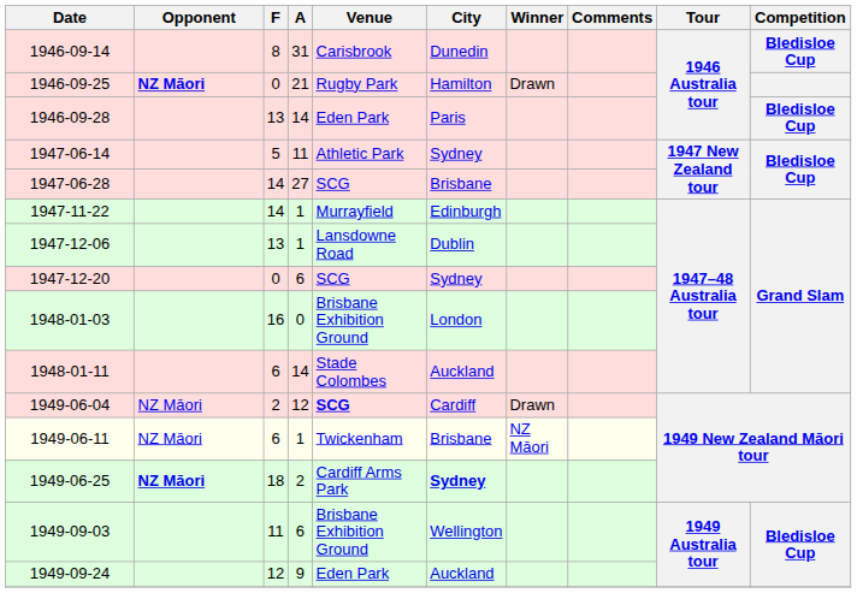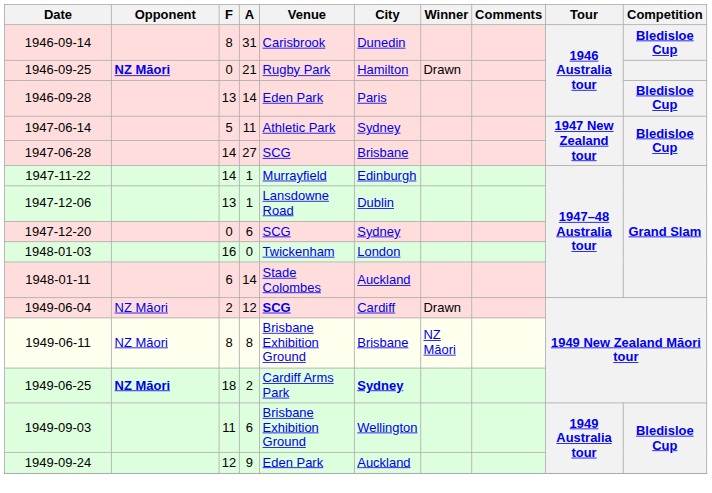 <table class="wikitable sortable">
 <tr>
 <th width=125>Date</th>
 <th width=125>Opponent</th>
 <th>F</th>
 <th>A</th>
 <th>Venue</th>
 <th>City</th>
 <th>Winner</th>
 <th>Comments</th>
 <th>Tour</th>
 <th>Competition</th>
 </tr>
 <tr bgcolor="#ffdddd">
 <td align=center>1946-09-14</td>
 <td></td>
 <td align=center>8</td>
 <td align=center>31</td>
 <td><a href='#'>Carisbrook</a></td>
 <td> <a href='#'>Dunedin</a></td>
 <td></td>
 <td></td>
 <th rowspan=3 align=center><a href='#'>1946 Australia tour</a></th>
 <th align=center><a href='#'>Bledisloe Cup</a></th>
 </tr>
 <tr bgcolor="#ffdddd">
 <td align=center>1946-09-25</td>
 <td><strong> <a href='#'>NZ Māori</a></strong></td>
 <td align=center>0</td>
 <td align=center>21</td>
 <td><a href='#'>Rugby Park</a></td>
 <td> <a href='#'>Hamilton</a></td>
 <td>Drawn</td>
 <td></td>
 <th></th>
 </tr>
 <tr bgcolor="#ffdddd">
 <td align=center>1946-09-28</td>
 <td></td>
 <td align=center>13</td>
 <td align=center>14</td>
 <td><a href='#'>Eden Park</a></td>
 <td> <a href='#'>Paris</a></td>
 <td></td>
 <td></td>
 <th align=center><a href='#'>Bledisloe Cup</a></th>
 </tr>
 <tr bgcolor="#ffdddd">
 <td align=center>1947-06-14</td>
 <td></td>
 <td align=center>5</td>
 <td align=center>11</td>
 <td><a href='#'>Athletic Park</a></td>
 <td> <a href='#'>Sydney</a></td>
 <td></td>
 <td></td>
 <th rowspan=2 align=center><a href='#'>1947 New Zealand tour</a></th>
 <th rowspan=2 align=center><a href='#'>Bledisloe Cup</a></th>
 </tr>
 <tr bgcolor="#ffdddd">
 <td align=center>1947-06-28</td>
 <td></td>
 <td align=center>14</td>
 <td align=center>27</td>
 <td><a href='#'>SCG</a></td>
 <td> <a href='#'>Brisbane</a></td>
 <td></td>
 <td></td>
 </tr>
 <tr bgcolor="#ddffdd">
 <td align=center>1947-11-22</td>
 <td></td>
 <td align=center>14</td>
 <td align=center>1</td>
 <td><a href='#'>Murrayfield</a></td>
 <td> <a href='#'>Edinburgh</a></td>
 <td></td>
 <td></td>
 <th rowspan=5 align=center><a href='#'>1947–48 Australia tour</a></th>
 <th rowspan=5 align=center><a href='#'>Grand Slam</a></th>
 </tr>
 <tr bgcolor="#ddffdd">
 <td align=center>1947-12-06</td>
 <td></td>
 <td align=center>13</td>
 <td align=center>1</td>
 <td><a href='#'>Lansdowne Road</a></td>
 <td> <a href='#'>Dublin</a></td>
 <td></td>
 <td></td>
 </tr>
 <tr bgcolor="#ffdddd">
 <td align=center>1947-12-20</td>
 <td></td>
 <td align=center>0</td>
 <td align=center>6</td>
 <td><a href='#'>SCG</a></td>
 <td> <a href='#'>Sydney</a></td>
 <td></td>
 <td></td>
 </tr>
 <tr bgcolor="#ddffdd">
 <td align=center>1948-01-03</td>
 <td></td>
 <td align=center>16</td>
 <td align=center>0</td>
-<td><a href='#'>Brisbane Exhibition Ground</a></td>
+<td><a href='#'>Twickenham</a></td>
 <td> <a href='#'>London</a></td>
 <td></td>
 <td></td>
 </tr>
 <tr bgcolor="#ffdddd">
 <td align=center>1948-01-11</td>
 <td></td>
 <td align=center>6</td>
 <td align=center>14</td>
 <td><a href='#'>Stade Colombes</a></td>
 <td> <a href='#'>Auckland</a></td>
 <td></td>
 <td></td>
 </tr>
 <tr bgcolor="#ffdddd">
 <td align=center>1949-06-04</td>
 <td> <a href='#'>NZ Māori</a></td>
 <td align=center>2</td>
 <td align=center>12</td>
 <td><strong><a href='#'>SCG</a></strong></td>
 <td> <a href='#'>Cardiff</a></td>
 <td>Drawn</td>
 <td></td>
 <th colspan=2 rowspan=3 align=center><a href='#'>1949 New Zealand Māori tour</a></th>
 </tr>
 <tr bgcolor="#FFFFEE">
 <td align=center>1949-06-11</td>
 <td> <a href='#'>NZ Māori</a></td>
-<td align=center>6</td>
-<td align=center>1</td>
-<td><a href='#'>Twickenham</a></td>
+<td align=center>8</td>
+<td align=center>8</td>
+<td><a href='#'>Brisbane Exhibition Ground</a></td>
 <td> <a href='#'>Brisbane</a></td>
 <td> <a href='#'>NZ Māori</a></td>
 <td></td>
 </tr>
 <tr bgcolor="#ddffdd">
 <td align=center>1949-06-25</td>
 <td><strong> <a href='#'>NZ Māori</a></strong></td>
 <td align=center>18</td>
 <td align=center>2</td>
 <td><a href='#'>Cardiff Arms Park</a></td>
 <td><strong> <a href='#'>Sydney</a></strong></td>
 <td></td>
 <td></td>
 </tr>
 <tr bgcolor="#ddffdd">
 <td align=center>1949-09-03</td>
 <td></td>
 <td align=center>11</td>
 <td align=center>6</td>
 <td><a href='#'>Brisbane Exhibition Ground</a></td>
 <td> <a href='#'>Wellington</a></td>
 <td></td>
 <td></td>
 <th rowspan=2 align=center><a href='#'>1949 Australia tour</a></th>
 <th rowspan=2 align=center><a href='#'>Bledisloe Cup</a><br></th>
 </tr>
 <tr bgcolor="#ddffdd">
 <td align=center>1949-09-24</td>
 <td></td>
 <td align=center>12</td>
 <td align=center>9</td>
 <td><a href='#'>Eden Park</a></td>
 <td> <a href='#'>Auckland</a></td>
 <td></td>
 <td></td>
 </tr>
 <tr>
 </tr>
 </table>
